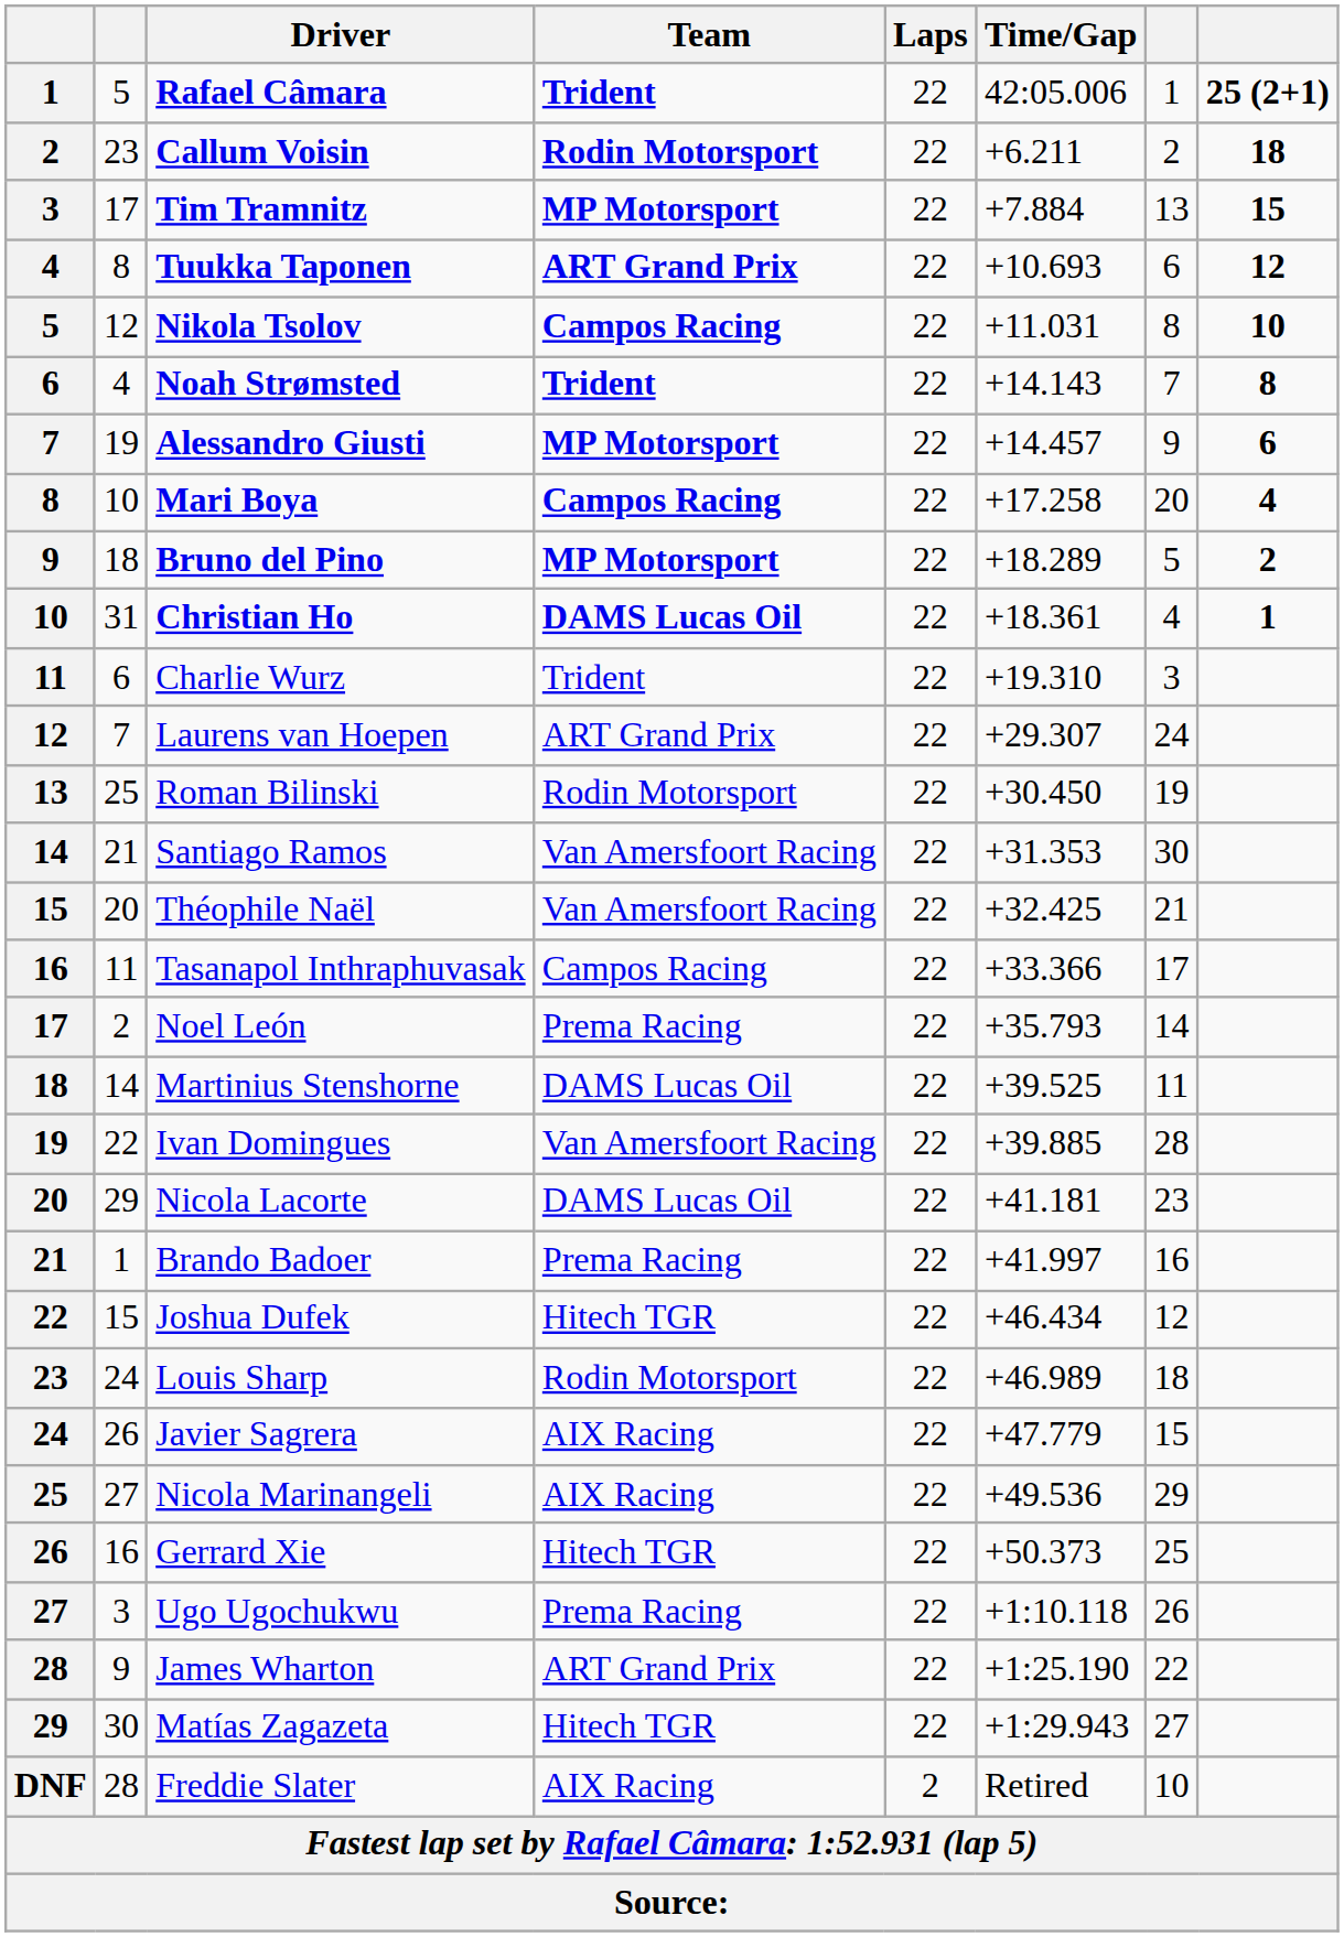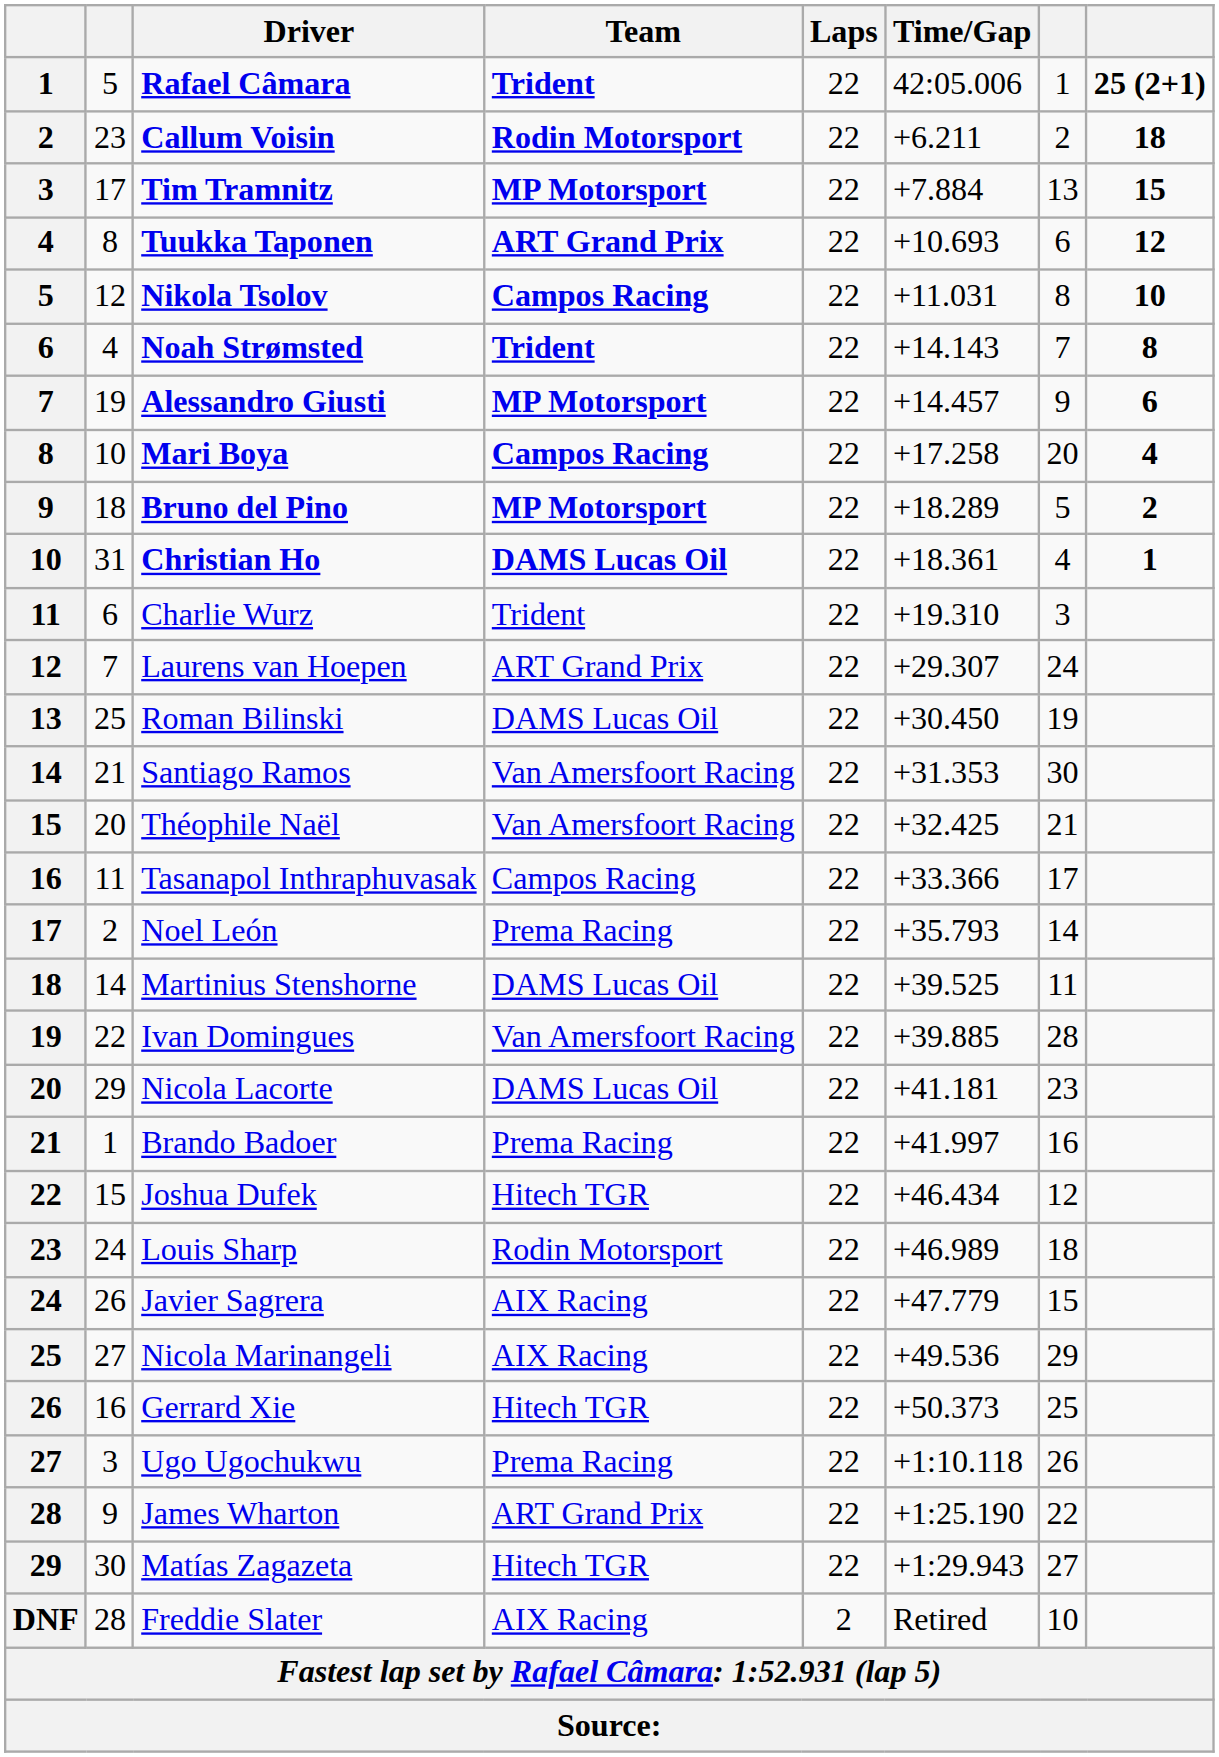 <table class="wikitable" style="font-size:85%">
 <tr>
 <th></th>
 <th></th>
 <th>Driver</th>
 <th>Team</th>
 <th>Laps</th>
 <th>Time/Gap</th>
 <th></th>
 <th></th>
 </tr>
 <tr>
 <th>1</th>
 <td align="center">5</td>
 <td> <strong><a href='#'>Rafael Câmara</a></strong></td>
 <td><strong><a href='#'>Trident</a></strong></td>
 <td align="center">22</td>
 <td>42:05.006</td>
 <td align="center">1</td>
 <td align="center"><strong>25 (2+1)</strong></td>
 </tr>
 <tr>
 <th>2</th>
 <td align="center">23</td>
 <td> <strong><a href='#'>Callum Voisin</a></strong></td>
 <td><strong><a href='#'>Rodin Motorsport</a></strong></td>
 <td align="center">22</td>
 <td>+6.211</td>
 <td align="center">2</td>
 <td align="center"><strong>18</strong></td>
 </tr>
 <tr>
 <th>3</th>
 <td align="center">17</td>
 <td> <strong><a href='#'>Tim Tramnitz</a></strong></td>
 <td><strong><a href='#'>MP Motorsport</a></strong></td>
 <td align="center">22</td>
 <td>+7.884</td>
 <td align="center">13</td>
 <td align="center"><strong>15</strong></td>
 </tr>
 <tr>
 <th>4</th>
 <td align="center">8</td>
 <td> <strong><a href='#'>Tuukka Taponen</a></strong></td>
 <td><strong><a href='#'>ART Grand Prix</a></strong></td>
 <td align="center">22</td>
 <td>+10.693</td>
 <td align="center">6</td>
 <td align="center"><strong>12</strong></td>
 </tr>
 <tr>
 <th>5</th>
 <td align="center">12</td>
 <td> <strong><a href='#'>Nikola Tsolov</a></strong></td>
 <td><strong><a href='#'>Campos Racing</a></strong></td>
 <td align="center">22</td>
 <td>+11.031</td>
 <td align="center">8</td>
 <td align="center"><strong>10</strong></td>
 </tr>
 <tr>
 <th>6</th>
 <td align="center">4</td>
 <td> <strong><a href='#'>Noah Strømsted</a></strong></td>
 <td><strong><a href='#'>Trident</a></strong></td>
 <td align="center">22</td>
 <td>+14.143</td>
 <td align="center">7</td>
 <td align="center"><strong>8</strong></td>
 </tr>
 <tr>
 <th>7</th>
 <td align="center">19</td>
 <td> <strong><a href='#'>Alessandro Giusti</a></strong></td>
 <td><strong><a href='#'>MP Motorsport</a></strong></td>
 <td align="center">22</td>
 <td>+14.457</td>
 <td align="center">9</td>
 <td align="center"><strong>6</strong></td>
 </tr>
 <tr>
 <th>8</th>
 <td align="center">10</td>
 <td> <strong><a href='#'>Mari Boya</a></strong></td>
 <td><strong><a href='#'>Campos Racing</a></strong></td>
 <td align="center">22</td>
 <td>+17.258</td>
 <td align="center">20</td>
 <td align="center"><strong>4</strong></td>
 </tr>
 <tr>
 <th>9</th>
 <td align="center">18</td>
 <td> <strong><a href='#'>Bruno del Pino</a></strong></td>
 <td><strong><a href='#'>MP Motorsport</a></strong></td>
 <td align="center">22</td>
 <td>+18.289</td>
 <td align="center">5</td>
 <td align="center"><strong>2</strong></td>
 </tr>
 <tr>
 <th>10</th>
 <td align="center">31</td>
 <td> <strong><a href='#'>Christian Ho</a></strong></td>
 <td><strong><a href='#'>DAMS Lucas Oil</a></strong></td>
 <td align="center">22</td>
 <td>+18.361</td>
 <td align="center">4</td>
 <td align="center"><strong>1</strong></td>
 </tr>
 <tr>
 <th>11</th>
 <td align="center">6</td>
 <td> <a href='#'>Charlie Wurz</a></td>
 <td><a href='#'>Trident</a></td>
 <td align="center">22</td>
 <td>+19.310</td>
 <td align="center">3</td>
 <td align="center"></td>
 </tr>
 <tr>
 <th>12</th>
 <td align="center">7</td>
 <td> <a href='#'>Laurens van Hoepen</a></td>
 <td><a href='#'>ART Grand Prix</a></td>
 <td align="center">22</td>
 <td>+29.307</td>
 <td align="center">24</td>
 <td align="center"></td>
 </tr>
 <tr>
 <th>13</th>
 <td align="center">25</td>
 <td> <a href='#'>Roman Bilinski</a></td>
-<td><a href='#'>Rodin Motorsport</a></td>
+<td><a href='#'>DAMS Lucas Oil</a></td>
 <td align="center">22</td>
 <td>+30.450</td>
 <td align="center">19</td>
 <td align="center"></td>
 </tr>
 <tr>
 <th>14</th>
 <td align="center">21</td>
 <td> <a href='#'>Santiago Ramos</a></td>
 <td><a href='#'>Van Amersfoort Racing</a></td>
 <td align="center">22</td>
 <td>+31.353</td>
 <td align="center">30</td>
 <td align="center"></td>
 </tr>
 <tr>
 <th>15</th>
 <td align="center">20</td>
 <td> <a href='#'>Théophile Naël</a></td>
 <td><a href='#'>Van Amersfoort Racing</a></td>
 <td align="center">22</td>
 <td>+32.425</td>
 <td align="center">21</td>
 <td align="center"></td>
 </tr>
 <tr>
 <th>16</th>
 <td align="center">11</td>
 <td> <a href='#'>Tasanapol Inthraphuvasak</a></td>
 <td><a href='#'>Campos Racing</a></td>
 <td align="center">22</td>
 <td>+33.366</td>
 <td align="center">17</td>
 <td align="center"></td>
 </tr>
 <tr>
 <th>17</th>
 <td align="center">2</td>
 <td> <a href='#'>Noel León</a></td>
 <td><a href='#'>Prema Racing</a></td>
 <td align="center">22</td>
 <td>+35.793</td>
 <td align="center">14</td>
 <td align="center"></td>
 </tr>
 <tr>
 <th>18</th>
 <td align="center">14</td>
 <td> <a href='#'>Martinius Stenshorne</a></td>
 <td><a href='#'>DAMS Lucas Oil</a></td>
 <td align="center">22</td>
 <td>+39.525</td>
 <td align="center">11</td>
 <td align="center"></td>
 </tr>
 <tr>
 <th>19</th>
 <td align="center">22</td>
 <td> <a href='#'>Ivan Domingues</a></td>
 <td><a href='#'>Van Amersfoort Racing</a></td>
 <td align="center">22</td>
 <td>+39.885</td>
 <td align="center">28</td>
 <td align="center"></td>
 </tr>
 <tr>
 <th>20</th>
 <td align="center">29</td>
 <td> <a href='#'>Nicola Lacorte</a></td>
 <td><a href='#'>DAMS Lucas Oil</a></td>
 <td align="center">22</td>
 <td>+41.181</td>
 <td align="center">23</td>
 <td align="center"></td>
 </tr>
 <tr>
 <th>21</th>
 <td align="center">1</td>
 <td> <a href='#'>Brando Badoer</a></td>
 <td><a href='#'>Prema Racing</a></td>
 <td align="center">22</td>
 <td>+41.997</td>
 <td align="center">16</td>
 <td align="center"></td>
 </tr>
 <tr>
 <th>22</th>
 <td align="center">15</td>
 <td> <a href='#'>Joshua Dufek</a></td>
 <td><a href='#'>Hitech TGR</a></td>
 <td align="center">22</td>
 <td>+46.434</td>
 <td align="center">12</td>
 <td align="center"></td>
 </tr>
 <tr>
 <th>23</th>
 <td align="center">24</td>
 <td> <a href='#'>Louis Sharp</a></td>
 <td><a href='#'>Rodin Motorsport</a></td>
 <td align="center">22</td>
 <td>+46.989</td>
 <td align="center">18</td>
 <td align="center"></td>
 </tr>
 <tr>
 <th>24</th>
 <td align="center">26</td>
 <td> <a href='#'>Javier Sagrera</a></td>
 <td><a href='#'>AIX Racing</a></td>
 <td align="center">22</td>
 <td>+47.779</td>
 <td align="center">15</td>
 <td align="center"></td>
 </tr>
 <tr>
 <th>25</th>
 <td align="center">27</td>
 <td> <a href='#'>Nicola Marinangeli</a></td>
 <td><a href='#'>AIX Racing</a></td>
 <td align="center">22</td>
 <td>+49.536</td>
 <td align="center">29</td>
 <td align="center"></td>
 </tr>
 <tr>
 <th>26</th>
 <td align="center">16</td>
 <td> <a href='#'>Gerrard Xie</a></td>
 <td><a href='#'>Hitech TGR</a></td>
 <td align="center">22</td>
 <td>+50.373</td>
 <td align="center">25</td>
 <td align="center"></td>
 </tr>
 <tr>
 <th>27</th>
 <td align="center">3</td>
 <td> <a href='#'>Ugo Ugochukwu</a></td>
 <td><a href='#'>Prema Racing</a></td>
 <td align="center">22</td>
 <td>+1:10.118</td>
 <td align="center">26</td>
 <td align="center"></td>
 </tr>
 <tr>
 <th>28</th>
 <td align="center">9</td>
 <td> <a href='#'>James Wharton</a></td>
 <td><a href='#'>ART Grand Prix</a></td>
 <td align="center">22</td>
 <td>+1:25.190</td>
 <td align="center">22</td>
 <td align="center"></td>
 </tr>
 <tr>
 <th>29</th>
 <td align="center">30</td>
 <td> <a href='#'>Matías Zagazeta</a></td>
 <td><a href='#'>Hitech TGR</a></td>
 <td align="center">22</td>
 <td>+1:29.943</td>
 <td align="center">27</td>
 <td align="center"></td>
 </tr>
 <tr>
 <th>DNF</th>
 <td align="center">28</td>
 <td> <a href='#'>Freddie Slater</a></td>
 <td><a href='#'>AIX Racing</a></td>
 <td align="center">2</td>
 <td>Retired</td>
 <td align="center">10</td>
 <td align="center"></td>
 </tr>
 <tr>
 <th colspan="8"><em>Fastest lap set by  <a href='#'>Rafael Câmara</a>: 1:52.931 (lap 5)</em></th>
 </tr>
 <tr>
 <th colspan="8">Source:</th>
 </tr>
 </table>
